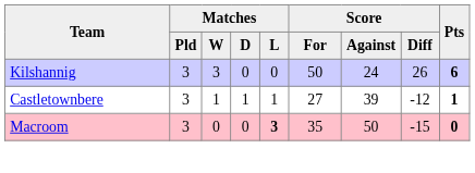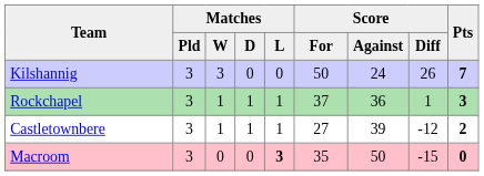 <table style=border-collapse:collapse border=1 cellspacing=0 cellpadding=5>
 <tr align=center bgcolor=#efefef>
 <th rowspan=2 width=165>Team</th>
 <th colspan=4>Matches</th>
 <th colspan=3>Score</th>
 <th rowspan=2width=20>Pts</th>
 </tr>
 <tr align=center bgcolor=#efefef>
 <th width=20>Pld</th>
 <th width=20>W</th>
 <th width=20>D</th>
 <th width=20>L</th>
 <th width=45>For</th>
 <th width=45>Against</th>
 <th width=30>Diff</th>
 </tr>
 <tr align=center style="background:#ccccff;">
 <td style="text-align:left;"><a href='#'>Kilshannig</a></td>
 <td>3</td>
 <td>3</td>
 <td>0</td>
 <td>0</td>
 <td>50</td>
 <td>24</td>
 <td>26</td>
-<td><strong>6</strong></td>
+<td><strong>7</strong></td>
+</tr>
+<tr align=center style="background:#ACE1AF;">
+<td style="text-align:left;"><a href='#'>Rockchapel</a></td>
+<td>3</td>
+<td>1</td>
+<td>1</td>
+<td>1</td>
+<td>37</td>
+<td>36</td>
+<td>1</td>
+<td><strong>3</strong></td>
 </tr>
 <tr align=center>
 <td style="text-align:left;"><a href='#'>Castletownbere</a></td>
 <td>3</td>
 <td>1</td>
 <td>1</td>
 <td>1</td>
 <td>27</td>
 <td>39</td>
 <td>-12</td>
-<td><strong>1</strong></td>
+<td><strong>2</strong></td>
 </tr>
 <tr align=center style="background:#FFC0CB;">
 <td style="text-align:left;"><a href='#'>Macroom</a></td>
 <td>3</td>
 <td>0</td>
 <td>0</td>
 <td><strong>3</strong></td>
 <td>35</td>
 <td>50</td>
 <td>-15</td>
 <td><strong>0</strong></td>
 </tr>
 </table>
